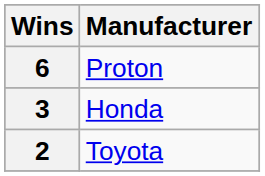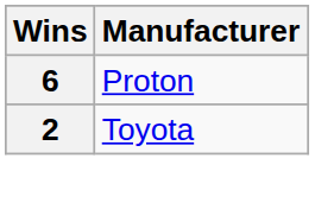 <table class="wikitable" style="font-size: 95%;">
 <tr>
 <th>Wins</th>
 <th>Manufacturer</th>
 </tr>
 <tr>
 <th>6</th>
 <td> <a href='#'>Proton</a></td>
 </tr>
 <tr>
-<th rowspan=1>3</th>
-<td> <a href='#'>Honda</a></td>
-</tr>
-<tr>
 <th rowspan=1>2</th>
 <td> <a href='#'>Toyota</a></td>
 </tr>
 </table>
